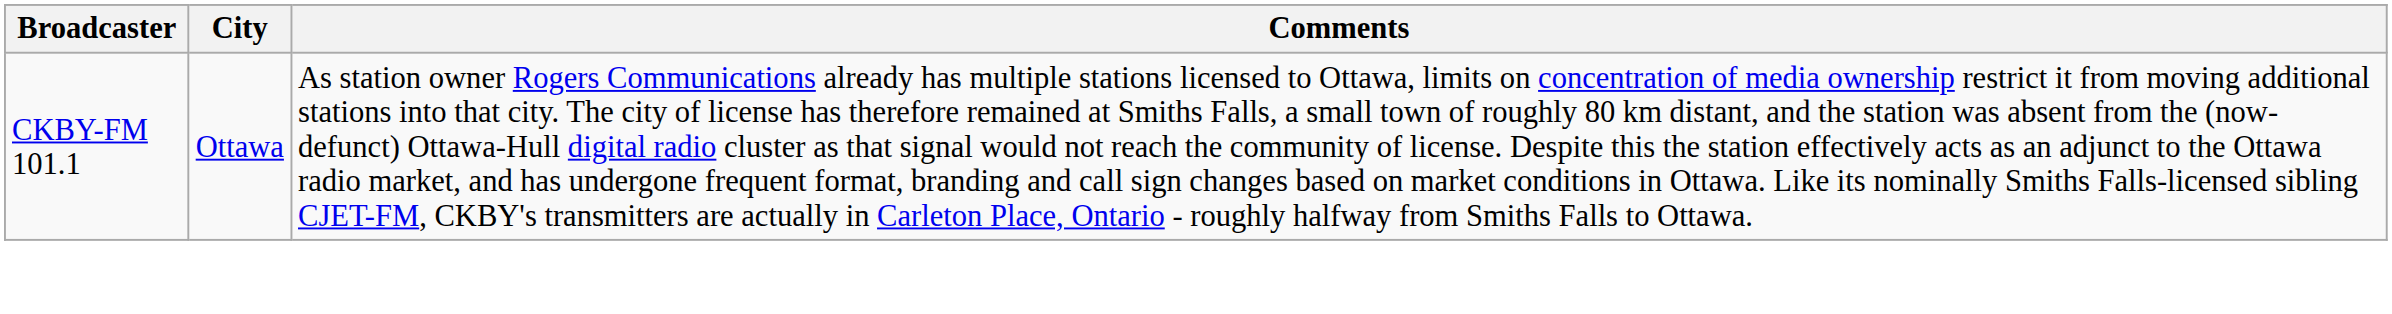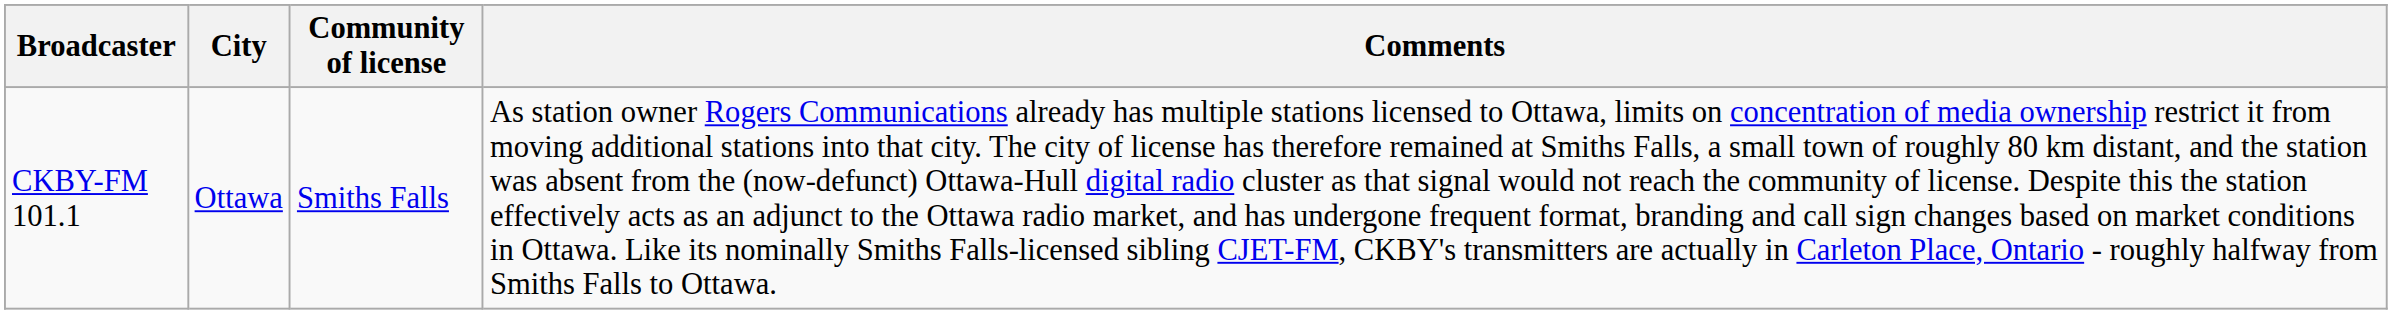 <table class="wikitable">
 <tr>
 <th>Broadcaster</th>
 <th>City</th>
+<th>Community of license</th>
 <th>Comments</th>
 </tr>
 <tr>
 <td><a href='#'>CKBY-FM</a> 101.1</td>
 <td><a href='#'>Ottawa</a></td>
+<td><a href='#'>Smiths Falls</a></td>
 <td>As station owner <a href='#'>Rogers Communications</a> already has multiple stations licensed to Ottawa, limits on <a href='#'>concentration of media ownership</a> restrict it from moving additional stations into that city. The city of license has therefore remained at Smiths Falls, a small town of roughly 80 km distant, and the station was absent from the (now-defunct) Ottawa-Hull <a href='#'>digital radio</a> cluster as that signal would not reach the community of license. Despite this the station effectively acts as an adjunct to the Ottawa radio market, and has undergone frequent format, branding and call sign changes based on market conditions in Ottawa. Like its nominally Smiths Falls-licensed sibling <a href='#'>CJET-FM</a>, CKBY's transmitters are actually in <a href='#'>Carleton Place, Ontario</a> - roughly halfway from Smiths Falls to Ottawa.</td>
 </tr>
 </table>
